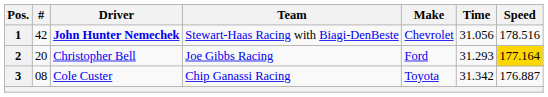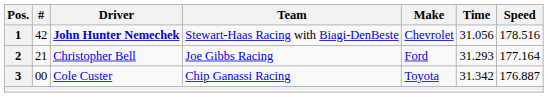 <table class="wikitable" style="font-size:95%">
 <tr>
 <th>Pos.</th>
 <th>#</th>
 <th>Driver</th>
 <th>Team</th>
 <th>Make</th>
 <th>Time</th>
 <th>Speed</th>
 </tr>
 <tr>
 <th>1</th>
 <td>42</td>
 <td><strong><a href='#'>John Hunter Nemechek</a></strong></td>
 <td><a href='#'>Stewart-Haas Racing</a> with <a href='#'>Biagi-DenBeste</a></td>
 <td><a href='#'>Chevrolet</a></td>
 <td>31.056</td>
 <td>178.516</td>
 </tr>
 <tr>
 <th>2</th>
-<td>20</td>
+<td>21</td>
 <td><a href='#'>Christopher Bell</a></td>
 <td><a href='#'>Joe Gibbs Racing</a></td>
 <td><a href='#'>Ford</a></td>
 <td>31.293</td>
-<td style="background: gold;">177.164</td>
+<td>177.164</td>
 </tr>
 <tr>
 <th>3</th>
-<td>08</td>
+<td>00</td>
 <td><a href='#'>Cole Custer</a></td>
 <td><a href='#'>Chip Ganassi Racing</a></td>
 <td><a href='#'>Toyota</a></td>
 <td>31.342</td>
 <td>176.887</td>
 </tr>
 <tr>
 <th colspan="7"></th>
 </tr>
 </table>
